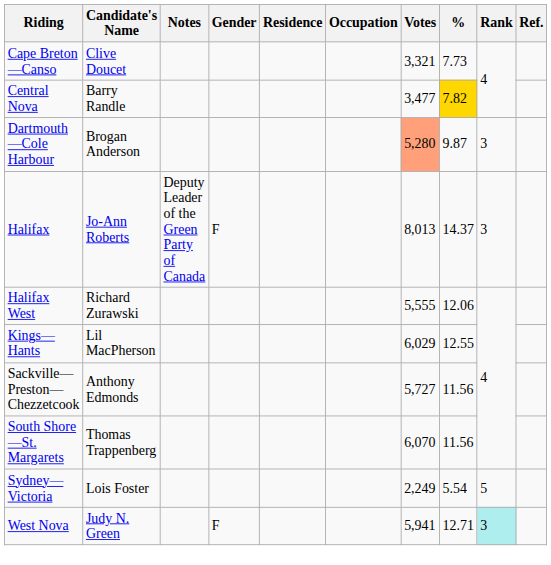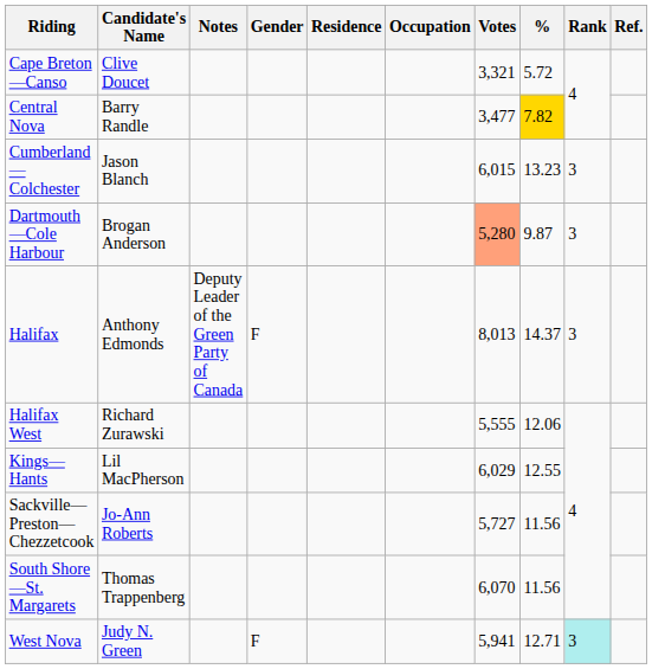 <table class="wikitable sortable">
 <tr>
 <th>Riding</th>
 <th>Candidate's Name</th>
 <th>Notes</th>
 <th>Gender</th>
 <th>Residence</th>
 <th>Occupation</th>
 <th>Votes</th>
 <th>%</th>
 <th>Rank</th>
 <th>Ref.</th>
 </tr>
 <tr>
 <td><a href='#'>Cape Breton—Canso</a></td>
 <td><a href='#'>Clive Doucet</a></td>
 <td></td>
 <td></td>
 <td></td>
 <td></td>
 <td>3,321</td>
-<td>7.73</td>
+<td>5.72</td>
 <td rowspan="2">4</td>
 <td></td>
 </tr>
 <tr>
 <td><a href='#'>Central Nova</a></td>
 <td>Barry Randle</td>
 <td></td>
 <td></td>
 <td></td>
 <td></td>
 <td>3,477</td>
 <td style="background: gold;">7.82</td>
+<td></td>
+</tr>
+<tr>
+<td><a href='#'>Cumberland—Colchester</a></td>
+<td>Jason Blanch</td>
+<td></td>
+<td></td>
+<td></td>
+<td></td>
+<td>6,015</td>
+<td>13.23</td>
+<td>3</td>
 <td></td>
 </tr>
 <tr>
 <td><a href='#'>Dartmouth—Cole Harbour</a></td>
 <td>Brogan Anderson</td>
 <td></td>
 <td></td>
 <td></td>
 <td></td>
 <td style="background: lightsalmon;">5,280</td>
 <td>9.87</td>
 <td>3</td>
 <td></td>
 </tr>
 <tr>
 <td><a href='#'>Halifax</a></td>
-<td><a href='#'>Jo-Ann Roberts</a></td>
+<td>Anthony Edmonds</td>
 <td>Deputy Leader of the <a href='#'>Green Party of Canada</a></td>
 <td>F</td>
 <td></td>
 <td></td>
 <td>8,013</td>
 <td>14.37</td>
 <td>3</td>
 <td></td>
 </tr>
 <tr>
 <td><a href='#'>Halifax West</a></td>
 <td>Richard Zurawski</td>
 <td></td>
 <td></td>
 <td></td>
 <td></td>
 <td>5,555</td>
 <td>12.06</td>
 <td rowspan="4">4</td>
 <td></td>
 </tr>
 <tr>
 <td><a href='#'>Kings—Hants</a></td>
 <td>Lil MacPherson</td>
 <td></td>
 <td></td>
 <td></td>
 <td></td>
 <td>6,029</td>
 <td>12.55</td>
 <td></td>
 </tr>
 <tr>
 <td>Sackville—Preston—Chezzetcook</td>
-<td>Anthony Edmonds</td>
+<td><a href='#'>Jo-Ann Roberts</a></td>
 <td></td>
 <td></td>
 <td></td>
 <td></td>
 <td>5,727</td>
 <td>11.56</td>
 <td></td>
 </tr>
 <tr>
 <td><a href='#'>South Shore—St. Margarets</a></td>
 <td>Thomas Trappenberg</td>
 <td></td>
 <td></td>
 <td></td>
 <td></td>
 <td>6,070</td>
 <td>11.56</td>
 <td></td>
 </tr>
 <tr>
-<td><a href='#'>Sydney—Victoria</a></td>
-<td>Lois Foster</td>
-<td></td>
-<td></td>
-<td></td>
-<td></td>
-<td>2,249</td>
-<td>5.54</td>
-<td>5</td>
-<td></td>
-</tr>
-<tr>
 <td><a href='#'>West Nova</a></td>
 <td><a href='#'>Judy N. Green</a></td>
 <td></td>
 <td>F</td>
 <td></td>
 <td></td>
 <td>5,941</td>
 <td>12.71</td>
 <td style="background: paleturquoise;">3</td>
 <td></td>
 </tr>
 </table>
